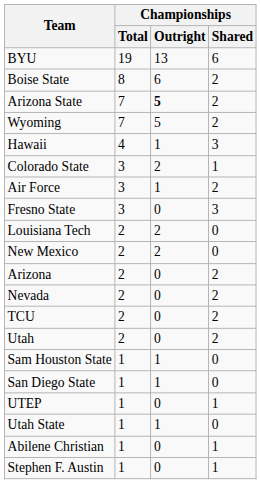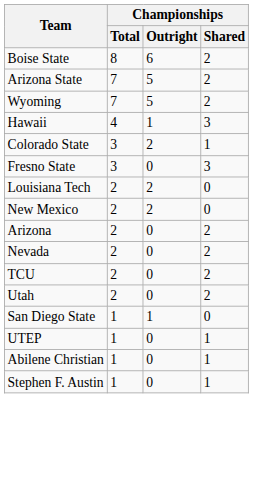 <table class="wikitable sortable" style="white-space:nowrap;">
 <tr>
 <th rowspan=2>Team</th>
 <th colspan=3>Championships</th>
 </tr>
 <tr>
 <th>Total</th>
 <th>Outright</th>
 <th>Shared</th>
 </tr>
 <tr>
-<td>BYU</td>
-<td>19</td>
-<td>13</td>
-<td>6</td>
-</tr>
-<tr>
 <td>Boise State</td>
 <td>8</td>
 <td>6</td>
 <td>2</td>
 </tr>
 <tr>
 <td>Arizona State</td>
 <td>7</td>
-<td><strong>5</strong></td>
+<td>5</td>
 <td>2</td>
 </tr>
 <tr>
 <td>Wyoming</td>
 <td>7</td>
 <td>5</td>
 <td>2</td>
 </tr>
 <tr>
 <td>Hawaii</td>
 <td>4</td>
 <td>1</td>
 <td>3</td>
 </tr>
 <tr>
 <td>Colorado State</td>
 <td>3</td>
 <td>2</td>
 <td>1</td>
-</tr>
-<tr>
-<td>Air Force</td>
-<td>3</td>
-<td>1</td>
-<td>2</td>
 </tr>
 <tr>
 <td>Fresno State</td>
 <td>3</td>
 <td>0</td>
 <td>3</td>
 </tr>
 <tr>
 <td>Louisiana Tech</td>
 <td>2</td>
 <td>2</td>
 <td>0</td>
 </tr>
 <tr>
 <td>New Mexico</td>
 <td>2</td>
 <td>2</td>
 <td>0</td>
 </tr>
 <tr>
 <td>Arizona</td>
 <td>2</td>
 <td>0</td>
 <td>2</td>
 </tr>
 <tr>
 <td>Nevada</td>
 <td>2</td>
 <td>0</td>
 <td>2</td>
 </tr>
 <tr>
 <td>TCU</td>
 <td>2</td>
 <td>0</td>
 <td>2</td>
 </tr>
 <tr>
 <td>Utah</td>
 <td>2</td>
 <td>0</td>
 <td>2</td>
 </tr>
 <tr>
-<td>Sam Houston State</td>
-<td>1</td>
-<td>1</td>
-<td>0</td>
-</tr>
-<tr>
 <td>San Diego State</td>
 <td>1</td>
 <td>1</td>
 <td>0</td>
 </tr>
 <tr>
 <td>UTEP</td>
 <td>1</td>
 <td>0</td>
 <td>1</td>
-</tr>
-<tr>
-<td>Utah State</td>
-<td>1</td>
-<td>1</td>
-<td>0</td>
 </tr>
 <tr>
 <td>Abilene Christian</td>
 <td>1</td>
 <td>0</td>
 <td>1</td>
 </tr>
 <tr>
 <td>Stephen F. Austin</td>
 <td>1</td>
 <td>0</td>
 <td>1</td>
 </tr>
 </table>
